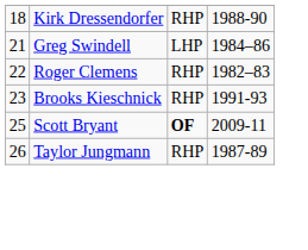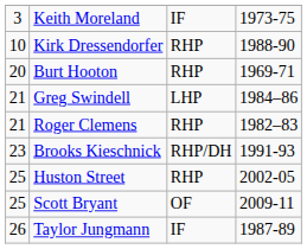 <table class="wikitable">
 <tr>
 </tr>
 <tr>
-<td style="text-align: center">18</td>
+<td style="text-align: center">3</td>
+<td><a href='#'>Keith Moreland</a></td>
+<td>IF</td>
+<td>1973-75</td>
+</tr>
+<tr>
+<td style="text-align: center">10</td>
 <td><a href='#'>Kirk Dressendorfer</a></td>
 <td>RHP</td>
 <td>1988-90</td>
+</tr>
+<tr>
+<td style="text-align: center">20</td>
+<td><a href='#'>Burt Hooton</a></td>
+<td>RHP</td>
+<td>1969-71</td>
 </tr>
 <tr>
 <td style="text-align: center">21</td>
 <td><a href='#'>Greg Swindell</a></td>
 <td>LHP</td>
 <td>1984–86</td>
 </tr>
 <tr>
-<td style="text-align: center">22</td>
+<td style="text-align: center">21</td>
 <td><a href='#'>Roger Clemens</a></td>
 <td>RHP</td>
 <td>1982–83</td>
 </tr>
 <tr>
 <td style="text-align: center">23</td>
 <td><a href='#'>Brooks Kieschnick</a></td>
-<td>RHP</td>
+<td>RHP/DH</td>
 <td>1991-93</td>
 </tr>
 <tr>
 <td style="text-align: center">25</td>
+<td><a href='#'>Huston Street</a></td>
+<td>RHP</td>
+<td>2002-05</td>
+</tr>
+<tr>
+<td style="text-align: center">25</td>
 <td><a href='#'>Scott Bryant</a></td>
-<td><strong>OF</strong></td>
+<td>OF</td>
 <td>2009-11</td>
 </tr>
 <tr>
 <td style="text-align: center">26</td>
 <td><a href='#'>Taylor Jungmann</a></td>
-<td>RHP</td>
+<td>IF</td>
 <td>1987-89</td>
 </tr>
 </table>
